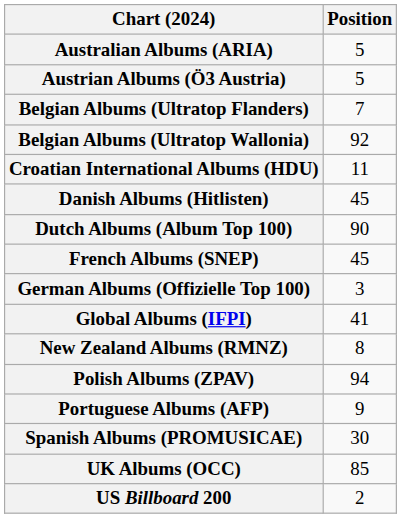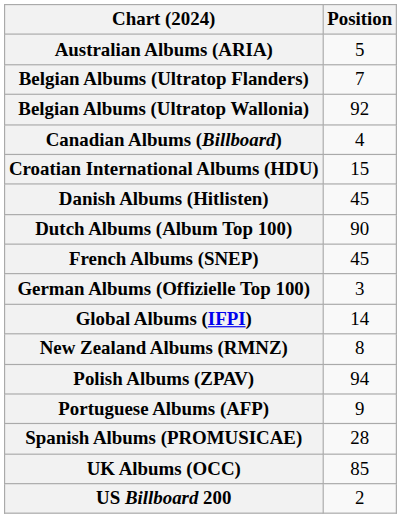 <table class="wikitable sortable plainrowheaders" style="text-align:center">
 <tr>
 <th scope="col">Chart (2024)</th>
 <th scope="col">Position</th>
 </tr>
 <tr>
 <th scope="row">Australian Albums (ARIA)</th>
-<td>5</td>
-</tr>
-<tr>
-<th scope="row">Austrian Albums (Ö3 Austria)</th>
 <td>5</td>
 </tr>
 <tr>
 <th scope="row">Belgian Albums (Ultratop Flanders)</th>
 <td>7</td>
 </tr>
 <tr>
 <th scope="row">Belgian Albums (Ultratop Wallonia)</th>
 <td>92</td>
 </tr>
 <tr>
+<th scope="row">Canadian Albums (<em>Billboard</em>)</th>
+<td>4</td>
+</tr>
+<tr>
 <th scope="row">Croatian International Albums (HDU)</th>
-<td>11</td>
+<td>15</td>
 </tr>
 <tr>
 <th scope="row">Danish Albums (Hitlisten)</th>
 <td>45</td>
 </tr>
 <tr>
 <th scope="row">Dutch Albums (Album Top 100)</th>
 <td>90</td>
 </tr>
 <tr>
 <th scope="row">French Albums (SNEP)</th>
 <td>45</td>
 </tr>
 <tr>
 <th scope="row">German Albums (Offizielle Top 100)</th>
 <td>3</td>
 </tr>
 <tr>
 <th scope="row">Global Albums (<a href='#'>IFPI</a>)</th>
-<td>41</td>
+<td>14</td>
 </tr>
 <tr>
 <th scope="row">New Zealand Albums (RMNZ)</th>
 <td>8</td>
 </tr>
 <tr>
 <th scope="row">Polish Albums (ZPAV)</th>
 <td>94</td>
 </tr>
 <tr>
 <th scope="row">Portuguese Albums (AFP)</th>
 <td>9</td>
 </tr>
 <tr>
 <th scope="row">Spanish Albums (PROMUSICAE)</th>
-<td>30</td>
+<td>28</td>
 </tr>
 <tr>
 <th scope="row">UK Albums (OCC)</th>
 <td>85</td>
 </tr>
 <tr>
 <th scope="row">US <em>Billboard</em> 200</th>
 <td>2</td>
 </tr>
 </table>
